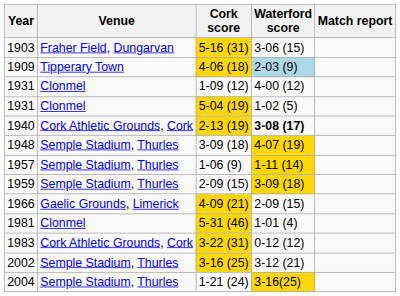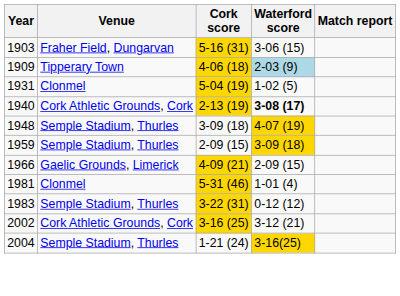 <table class="wikitable">
 <tr>
 <th>Year</th>
 <th>Venue</th>
 <th>Cork <br> score</th>
 <th>Waterford <br> score</th>
 <th>Match report</th>
 </tr>
 <tr>
 <td>1903</td>
 <td><a href='#'>Fraher Field</a>, <a href='#'>Dungarvan</a></td>
 <td style="background-color:#FFD700">5-16 (31)</td>
 <td>3-06 (15)</td>
 <td></td>
 </tr>
 <tr>
 <td>1909</td>
 <td><a href='#'>Tipperary Town</a></td>
 <td style="background-color:#FFD700">4-06 (18)</td>
 <td style="background: lightblue;">2-03 (9)</td>
 <td></td>
 </tr>
 <tr>
 <td>1931</td>
 <td><a href='#'>Clonmel</a></td>
-<td>1-09 (12)</td>
-<td>4-00 (12)</td>
-<td></td>
-</tr>
-<tr>
-<td>1931</td>
-<td><a href='#'>Clonmel</a></td>
 <td style="background-color:#FFD700">5-04 (19)</td>
 <td>1-02 (5)</td>
 <td></td>
 </tr>
 <tr>
 <td>1940</td>
 <td><a href='#'>Cork Athletic Grounds</a>, <a href='#'>Cork</a></td>
 <td style="background-color:#FFD700">2-13 (19)</td>
 <td><strong>3-08 (17)</strong></td>
 <td></td>
 </tr>
 <tr>
 <td>1948</td>
 <td><a href='#'>Semple Stadium</a>, <a href='#'>Thurles</a></td>
 <td>3-09 (18)</td>
 <td style="background-color:#FFD700">4-07 (19)</td>
-<td></td>
-</tr>
-<tr>
-<td>1957</td>
-<td><a href='#'>Semple Stadium</a>, <a href='#'>Thurles</a></td>
-<td>1-06 (9)</td>
-<td style="background-color:#FFD700">1-11 (14)</td>
 <td></td>
 </tr>
 <tr>
 <td>1959</td>
 <td><a href='#'>Semple Stadium</a>, <a href='#'>Thurles</a></td>
 <td>2-09 (15)</td>
 <td style="background-color:#FFD700">3-09 (18)</td>
 <td></td>
 </tr>
 <tr>
 <td>1966</td>
 <td><a href='#'>Gaelic Grounds</a>, <a href='#'>Limerick</a></td>
 <td style="background-color:#FFD700">4-09 (21)</td>
 <td>2-09 (15)</td>
 <td></td>
 </tr>
 <tr>
 <td>1981</td>
 <td><a href='#'>Clonmel</a></td>
 <td style="background-color:#FFD700">5-31 (46)</td>
 <td>1-01 (4)</td>
 <td></td>
 </tr>
 <tr>
 <td>1983</td>
-<td><a href='#'>Cork Athletic Grounds</a>, <a href='#'>Cork</a></td>
+<td><a href='#'>Semple Stadium</a>, <a href='#'>Thurles</a></td>
 <td style="background-color:#FFD700">3-22 (31)</td>
 <td>0-12 (12)</td>
 <td></td>
 </tr>
 <tr>
 <td>2002</td>
-<td><a href='#'>Semple Stadium</a>, <a href='#'>Thurles</a></td>
+<td><a href='#'>Cork Athletic Grounds</a>, <a href='#'>Cork</a></td>
 <td style="background-color:#FFD700">3-16 (25)</td>
 <td>3-12 (21)</td>
 <td></td>
 </tr>
 <tr>
 <td>2004</td>
 <td><a href='#'>Semple Stadium</a>, <a href='#'>Thurles</a></td>
 <td>1-21 (24)</td>
 <td style="background-color:#FFD700">3-16(25)</td>
 <td></td>
 </tr>
 </table>
